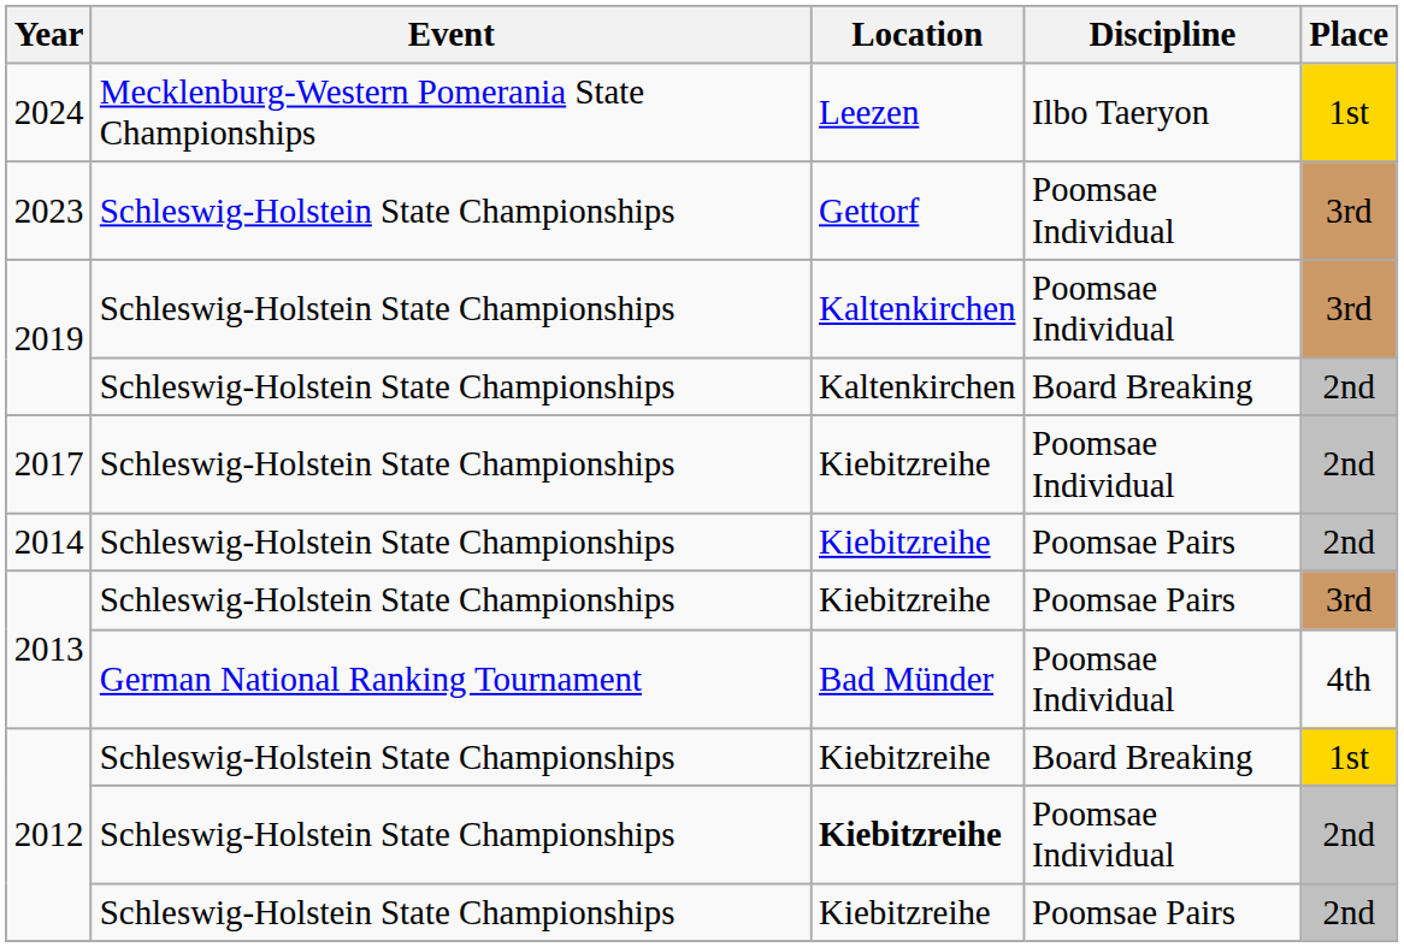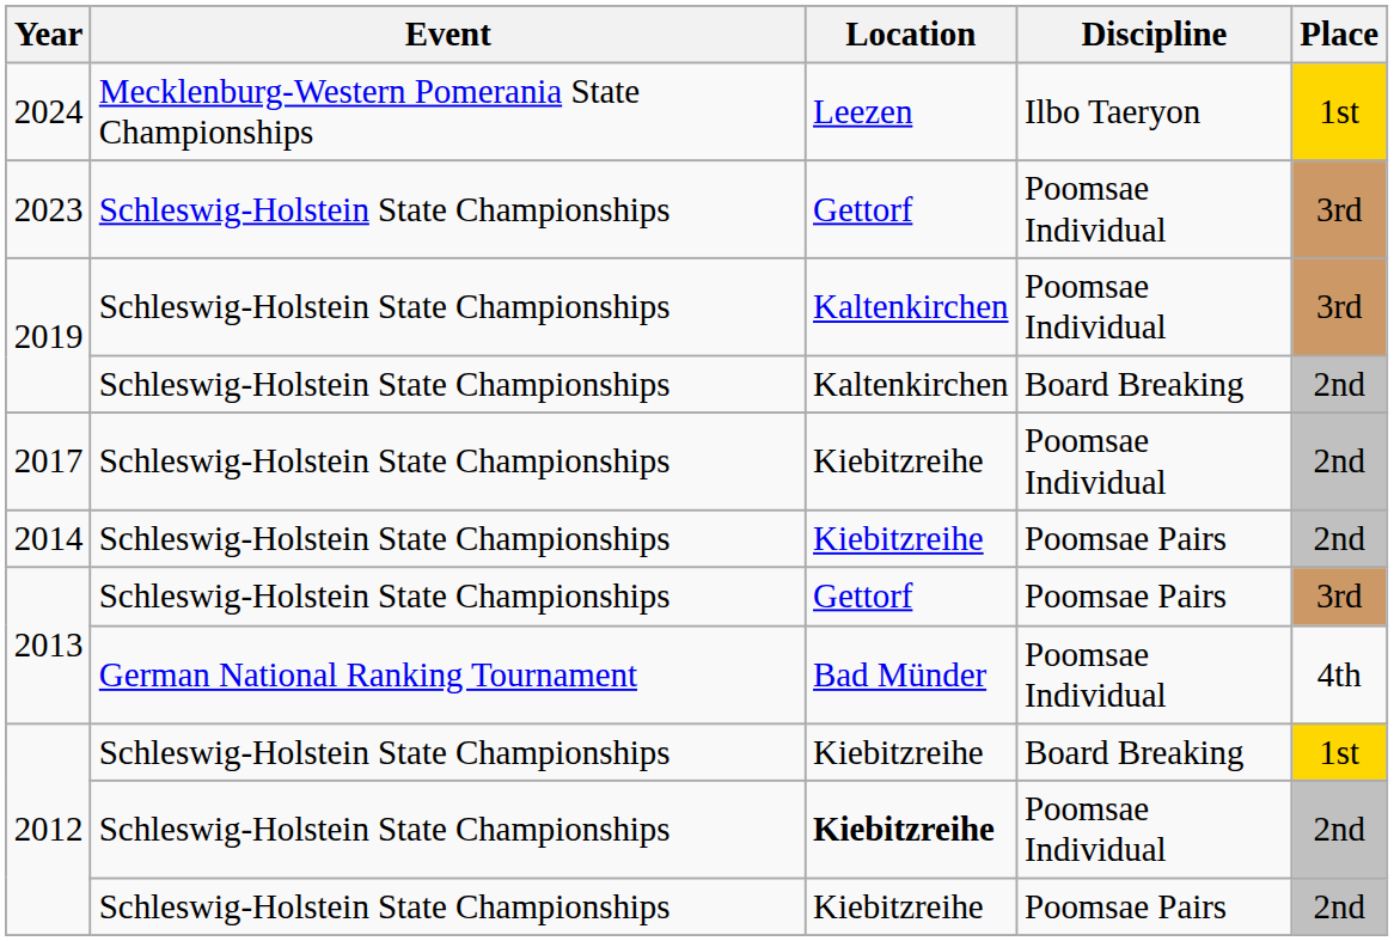 <table class="wikitable" style="text-align:center; font-size:95%;">
 <tr>
 <th align="center">Year</th>
 <th>Event</th>
 <th>Location</th>
 <th>Discipline</th>
 <th>Place</th>
 </tr>
 <tr>
 <td>2024</td>
 <td align="left"><a href='#'>Mecklenburg-Western Pomerania</a> State Championships</td>
 <td align="left"> <a href='#'>Leezen</a></td>
 <td align="left">Ilbo Taeryon</td>
 <td bgcolor="gold" align="center">1st</td>
 </tr>
 <tr>
 <td>2023</td>
 <td align="left"><a href='#'>Schleswig-Holstein</a> State Championships</td>
 <td align="left"> <a href='#'>Gettorf</a></td>
 <td align="left">Poomsae Individual</td>
 <td bgcolor="cc9966" align="center">3rd</td>
 </tr>
 <tr>
 <td rowspan="2">2019</td>
 <td align="left">Schleswig-Holstein State Championships</td>
 <td align="left"> <a href='#'>Kaltenkirchen</a></td>
 <td align="left">Poomsae Individual</td>
 <td bgcolor="cc9966" align="center">3rd</td>
 </tr>
 <tr>
 <td align="left">Schleswig-Holstein State Championships</td>
 <td align="left"> Kaltenkirchen</td>
 <td align="left">Board Breaking</td>
 <td bgcolor="silver" align="center">2nd</td>
 </tr>
 <tr>
 <td>2017</td>
 <td align="left">Schleswig-Holstein State Championships</td>
 <td align="left"> Kiebitzreihe</td>
 <td align="left">Poomsae Individual</td>
 <td bgcolor="silver" align="center">2nd</td>
 </tr>
 <tr>
 <td>2014</td>
 <td align="left">Schleswig-Holstein State Championships</td>
 <td align="left"> <a href='#'>Kiebitzreihe</a></td>
 <td align="left">Poomsae Pairs</td>
 <td bgcolor="silver" align="center">2nd</td>
 </tr>
 <tr>
 <td rowspan="2">2013</td>
 <td align="left">Schleswig-Holstein State Championships</td>
-<td align="left"> Kiebitzreihe</td>
+<td align="left"> <a href='#'>Gettorf</a></td>
 <td align="left">Poomsae Pairs</td>
 <td bgcolor="cc9966" align="center">3rd</td>
 </tr>
 <tr>
 <td align="left"><a href='#'>German National Ranking Tournament</a></td>
 <td align="left"> <a href='#'>Bad Münder</a></td>
 <td align="left">Poomsae Individual</td>
 <td>4th</td>
 </tr>
 <tr>
 <td rowspan="3">2012</td>
 <td align="left">Schleswig-Holstein State Championships</td>
 <td align="left"> Kiebitzreihe</td>
 <td align="left">Board Breaking</td>
 <td bgcolor="gold" align="center">1st</td>
 </tr>
 <tr>
 <td align="left">Schleswig-Holstein State Championships</td>
 <td align="left"><strong> Kiebitzreihe</strong></td>
 <td align="left">Poomsae Individual</td>
 <td bgcolor="silver" align="center">2nd</td>
 </tr>
 <tr>
 <td align="left">Schleswig-Holstein State Championships</td>
 <td align="left"> Kiebitzreihe</td>
 <td align="left">Poomsae Pairs</td>
 <td bgcolor="silver" align="center">2nd</td>
 </tr>
 </table>
